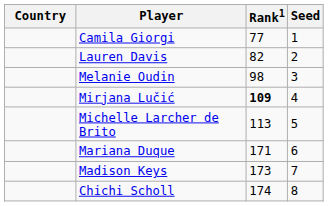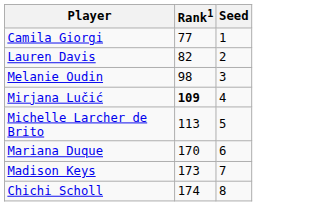 <table class="sortable wikitable">
 <tr>
-<th width="70">Country</th>
 <th width="175">Player</th>
 <th>Rank<sup>1</sup></th>
 <th>Seed</th>
 </tr>
 <tr>
-<td></td>
 <td><a href='#'>Camila Giorgi</a></td>
 <td>77</td>
 <td>1</td>
 </tr>
 <tr>
-<td></td>
 <td><a href='#'>Lauren Davis</a></td>
 <td>82</td>
 <td>2</td>
 </tr>
 <tr>
-<td></td>
 <td><a href='#'>Melanie Oudin</a></td>
 <td>98</td>
 <td>3</td>
 </tr>
 <tr>
-<td></td>
 <td><a href='#'>Mirjana Lučić</a></td>
 <td><strong>109</strong></td>
 <td>4</td>
 </tr>
 <tr>
-<td></td>
 <td><a href='#'>Michelle Larcher de Brito</a></td>
 <td>113</td>
 <td>5</td>
 </tr>
 <tr>
-<td></td>
 <td><a href='#'>Mariana Duque</a></td>
-<td>171</td>
+<td>170</td>
 <td>6</td>
 </tr>
 <tr>
-<td></td>
 <td><a href='#'>Madison Keys</a></td>
 <td>173</td>
 <td>7</td>
 </tr>
 <tr>
-<td></td>
 <td><a href='#'>Chichi Scholl</a></td>
 <td>174</td>
 <td>8</td>
 </tr>
 </table>
